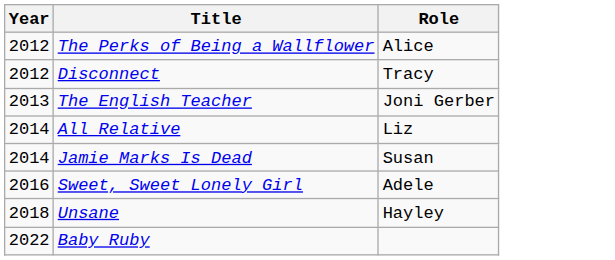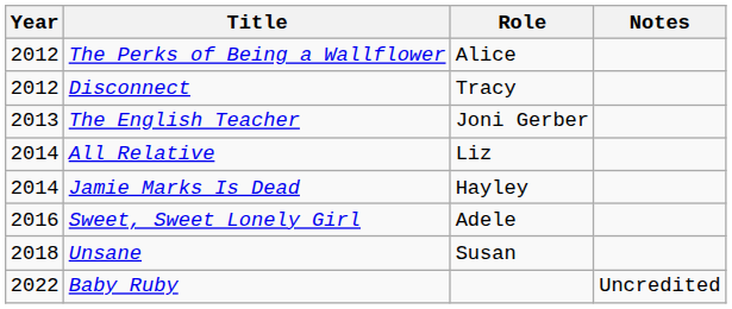 <table class="wikitable sortable">
 <tr>
 <th>Year</th>
 <th>Title</th>
 <th>Role</th>
+<th>Notes</th>
 </tr>
 <tr>
 <td>2012</td>
 <td><em><a href='#'>The Perks of Being a Wallflower</a></em></td>
 <td>Alice</td>
+<td></td>
 </tr>
 <tr>
 <td>2012</td>
 <td><em><a href='#'>Disconnect</a></em></td>
 <td>Tracy</td>
+<td></td>
 </tr>
 <tr>
 <td>2013</td>
 <td><em><a href='#'>The English Teacher</a></em></td>
 <td>Joni Gerber</td>
+<td></td>
 </tr>
 <tr>
 <td>2014</td>
 <td><em><a href='#'>All Relative</a></em></td>
 <td>Liz</td>
+<td></td>
 </tr>
 <tr>
 <td>2014</td>
 <td><em><a href='#'>Jamie Marks Is Dead</a></em></td>
-<td>Susan</td>
+<td>Hayley</td>
+<td></td>
 </tr>
 <tr>
 <td>2016</td>
 <td><em><a href='#'>Sweet, Sweet Lonely Girl</a></em></td>
 <td>Adele</td>
+<td></td>
 </tr>
 <tr>
 <td>2018</td>
 <td><em><a href='#'>Unsane</a></em></td>
-<td>Hayley</td>
+<td>Susan</td>
+<td></td>
 </tr>
 <tr>
 <td>2022</td>
 <td><em><a href='#'>Baby Ruby</a></em></td>
 <td></td>
+<td>Uncredited</td>
 </tr>
 </table>
